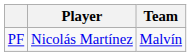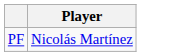 <table class="wikitable">
 <tr>
 <th style="text-align:center;"></th>
 <th style="text-align:center;">Player</th>
-<th style="text-align:center;">Team</th>
 </tr>
 <tr>
 <td style="text-align:center;"><a href='#'>PF</a></td>
 <td> <a href='#'>Nicolás Martínez</a></td>
-<td><a href='#'>Malvín</a></td>
 </tr>
 </table>
